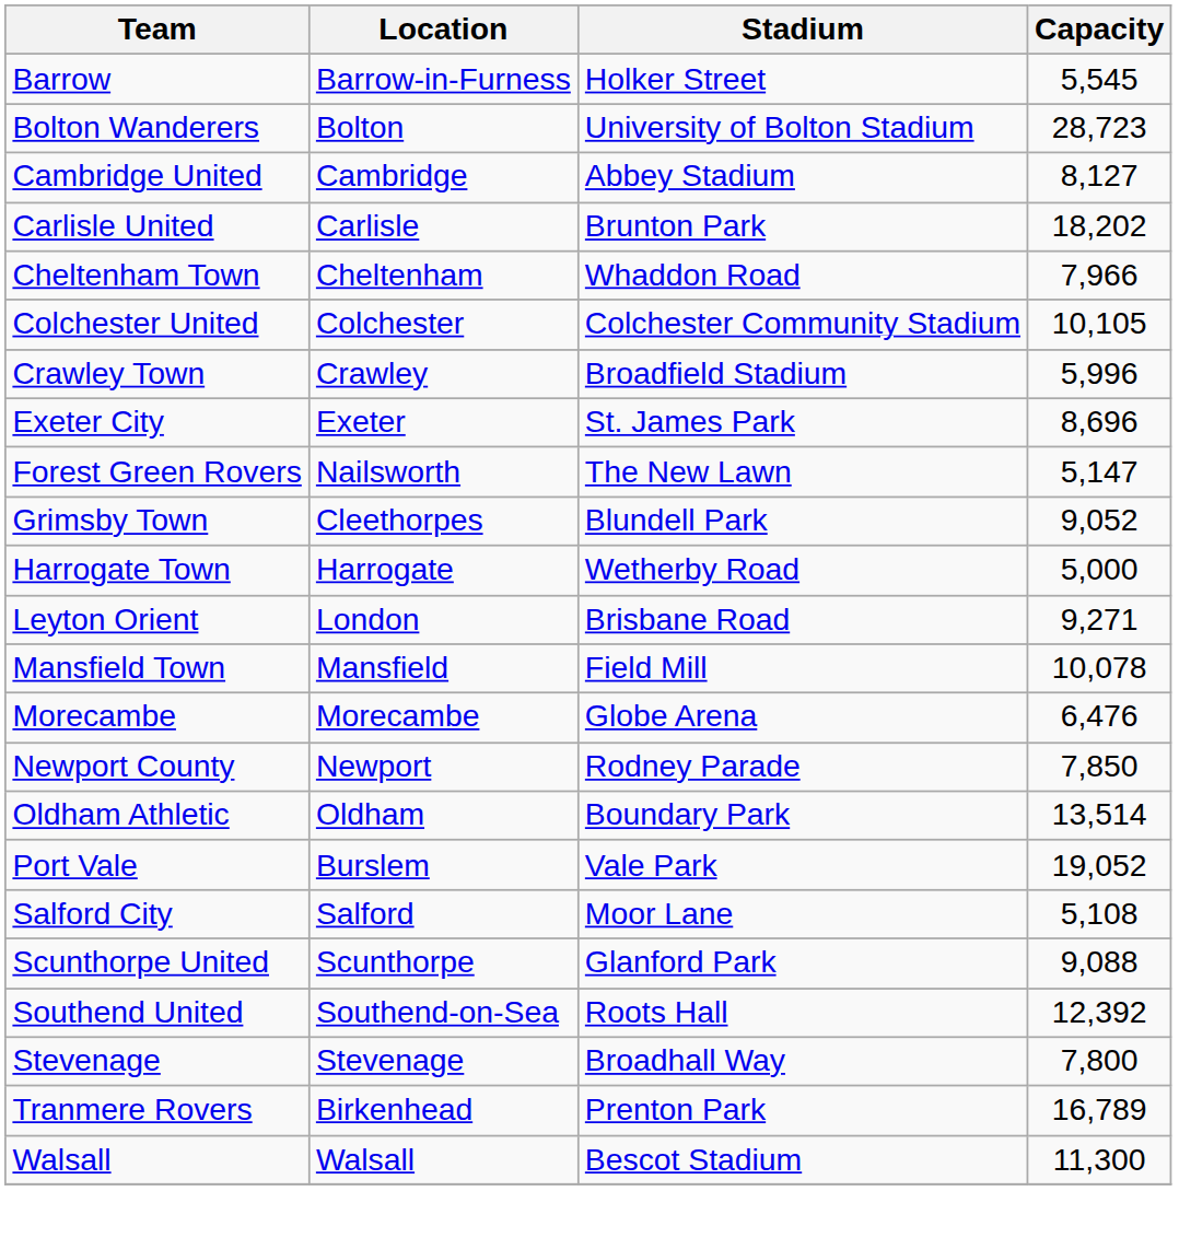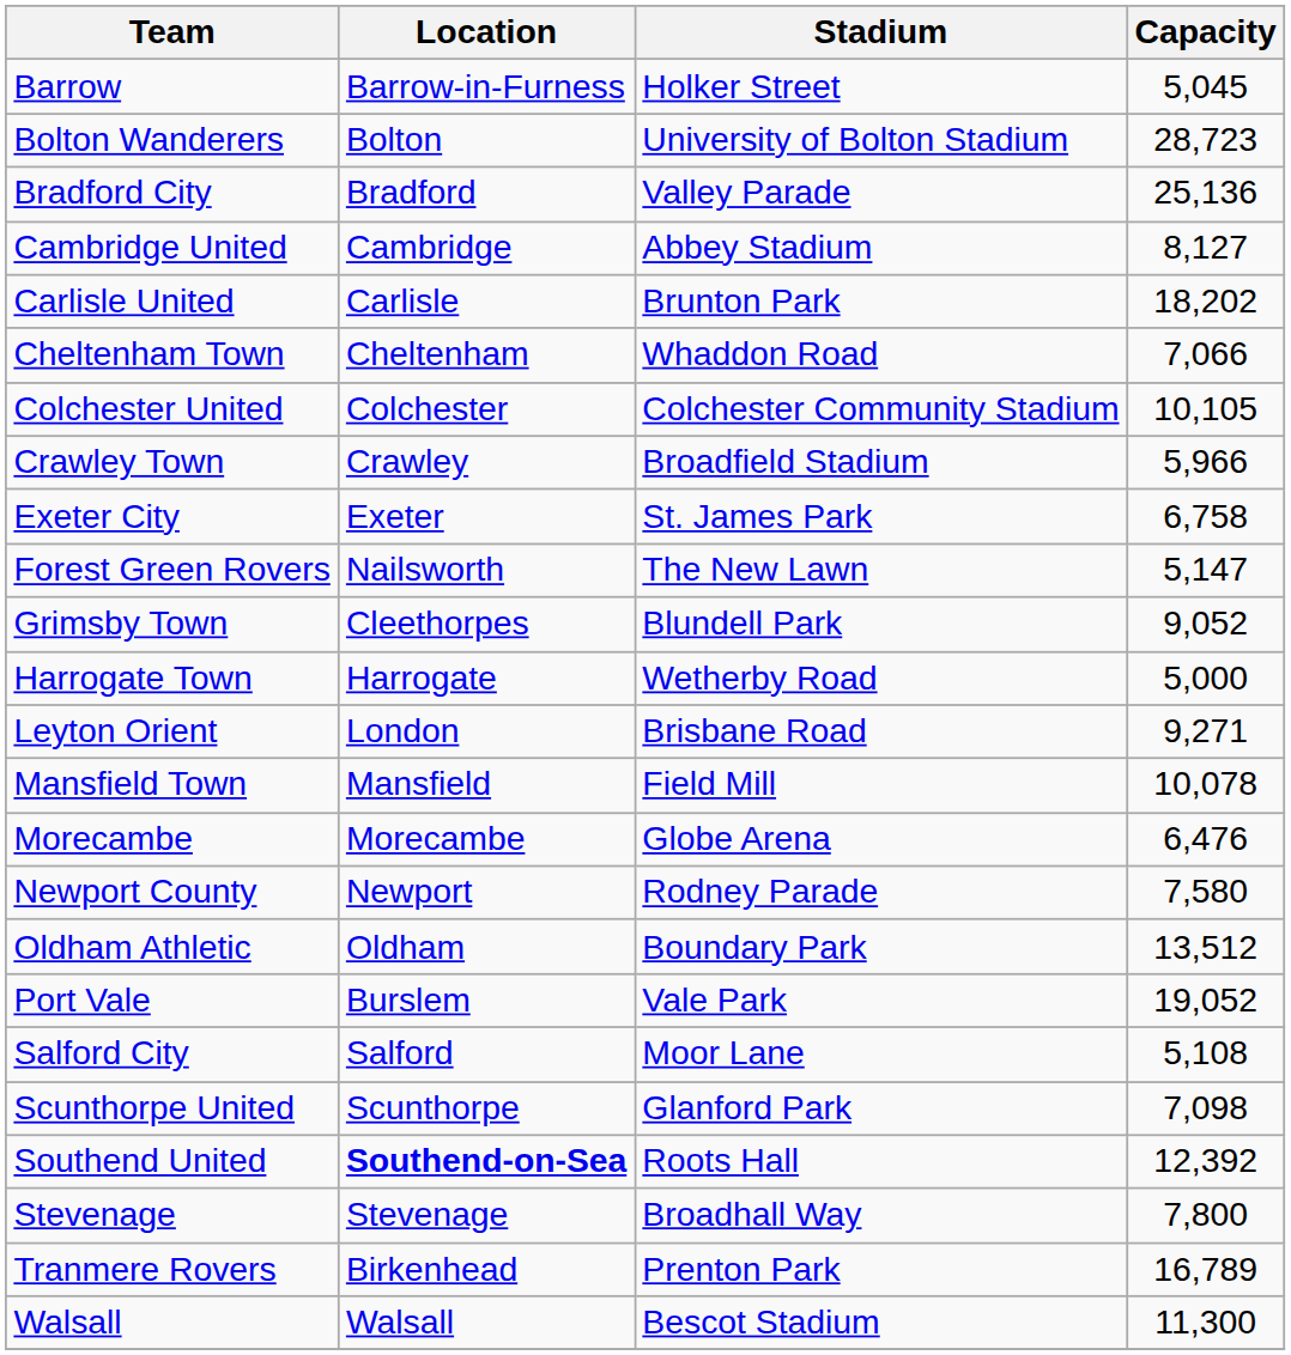 <table class="wikitable sortable">
 <tr>
 <th>Team</th>
 <th>Location</th>
 <th>Stadium</th>
 <th>Capacity</th>
 </tr>
 <tr>
 <td><a href='#'>Barrow</a></td>
 <td><a href='#'>Barrow-in-Furness</a></td>
 <td><a href='#'>Holker Street</a></td>
-<td align="center">5,545</td>
+<td align="center">5,045</td>
 </tr>
 <tr>
 <td><a href='#'>Bolton Wanderers</a></td>
 <td><a href='#'>Bolton</a></td>
 <td><a href='#'>University of Bolton Stadium</a></td>
 <td align="center">28,723</td>
+</tr>
+<tr>
+<td><a href='#'>Bradford City</a></td>
+<td><a href='#'>Bradford</a></td>
+<td><a href='#'>Valley Parade</a></td>
+<td align="center">25,136</td>
 </tr>
 <tr>
 <td><a href='#'>Cambridge United</a></td>
 <td><a href='#'>Cambridge</a></td>
 <td><a href='#'>Abbey Stadium</a></td>
 <td align="center">8,127</td>
 </tr>
 <tr>
 <td><a href='#'>Carlisle United</a></td>
 <td><a href='#'>Carlisle</a></td>
 <td><a href='#'>Brunton Park</a></td>
 <td align="center"->18,202</td>
 </tr>
 <tr>
 <td><a href='#'>Cheltenham Town</a></td>
 <td><a href='#'>Cheltenham</a></td>
 <td><a href='#'>Whaddon Road</a></td>
-<td align="center">7,966</td>
+<td align="center">7,066</td>
 </tr>
 <tr>
 <td><a href='#'>Colchester United</a></td>
 <td><a href='#'>Colchester</a></td>
 <td><a href='#'>Colchester Community Stadium</a></td>
 <td align="center">10,105</td>
 </tr>
 <tr>
 <td><a href='#'>Crawley Town</a></td>
 <td><a href='#'>Crawley</a></td>
 <td><a href='#'>Broadfield Stadium</a></td>
-<td align="center">5,996</td>
+<td align="center">5,966</td>
 </tr>
 <tr>
 <td><a href='#'>Exeter City</a></td>
 <td><a href='#'>Exeter</a></td>
 <td><a href='#'>St. James Park</a></td>
-<td align="center">8,696</td>
+<td align="center">6,758</td>
 </tr>
 <tr>
 <td><a href='#'>Forest Green Rovers</a></td>
 <td><a href='#'>Nailsworth</a></td>
 <td><a href='#'>The New Lawn</a></td>
 <td align="center">5,147</td>
 </tr>
 <tr>
 <td><a href='#'>Grimsby Town</a></td>
 <td><a href='#'>Cleethorpes</a></td>
 <td><a href='#'>Blundell Park</a></td>
 <td align="center">9,052</td>
 </tr>
 <tr>
 <td><a href='#'>Harrogate Town</a></td>
 <td><a href='#'>Harrogate</a></td>
 <td><a href='#'>Wetherby Road</a></td>
 <td align="center">5,000</td>
 </tr>
 <tr>
 <td><a href='#'>Leyton Orient</a></td>
 <td><a href='#'>London</a> </td>
 <td><a href='#'>Brisbane Road</a></td>
 <td align="center">9,271</td>
 </tr>
 <tr>
 <td><a href='#'>Mansfield Town</a></td>
 <td><a href='#'>Mansfield</a></td>
 <td><a href='#'>Field Mill</a></td>
 <td align="center">10,078</td>
 </tr>
 <tr>
 <td><a href='#'>Morecambe</a></td>
 <td><a href='#'>Morecambe</a></td>
 <td><a href='#'>Globe Arena</a></td>
 <td align="center">6,476</td>
 </tr>
 <tr>
 <td><a href='#'>Newport County</a></td>
 <td><a href='#'>Newport</a></td>
 <td><a href='#'>Rodney Parade</a></td>
-<td align="center">7,850</td>
+<td align="center">7,580</td>
 </tr>
 <tr>
 <td><a href='#'>Oldham Athletic</a></td>
 <td><a href='#'>Oldham</a></td>
 <td><a href='#'>Boundary Park</a></td>
-<td align="center">13,514</td>
+<td align="center">13,512</td>
 </tr>
 <tr>
 <td><a href='#'>Port Vale</a></td>
 <td><a href='#'>Burslem</a></td>
 <td><a href='#'>Vale Park</a></td>
 <td align="center">19,052</td>
 </tr>
 <tr>
 <td><a href='#'>Salford City</a></td>
 <td><a href='#'>Salford</a></td>
 <td><a href='#'>Moor Lane</a></td>
 <td align="center">5,108</td>
 </tr>
 <tr>
 <td><a href='#'>Scunthorpe United</a></td>
 <td><a href='#'>Scunthorpe</a></td>
 <td><a href='#'>Glanford Park</a></td>
-<td align="center">9,088</td>
+<td align="center">7,098</td>
 </tr>
 <tr>
 <td><a href='#'>Southend United</a></td>
-<td><a href='#'>Southend-on-Sea</a></td>
+<td><strong><a href='#'>Southend-on-Sea</a></strong></td>
 <td><a href='#'>Roots Hall</a></td>
 <td align="center">12,392</td>
 </tr>
 <tr>
 <td><a href='#'>Stevenage</a></td>
 <td><a href='#'>Stevenage</a></td>
 <td><a href='#'>Broadhall Way</a></td>
 <td align="center">7,800</td>
 </tr>
 <tr>
 <td><a href='#'>Tranmere Rovers</a></td>
 <td><a href='#'>Birkenhead</a></td>
 <td><a href='#'>Prenton Park</a></td>
 <td align="center">16,789</td>
 </tr>
 <tr>
 <td><a href='#'>Walsall</a></td>
 <td><a href='#'>Walsall</a></td>
 <td><a href='#'>Bescot Stadium</a></td>
 <td align="center">11,300</td>
 </tr>
 <tr>
 </tr>
 </table>
